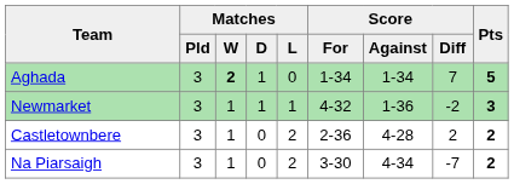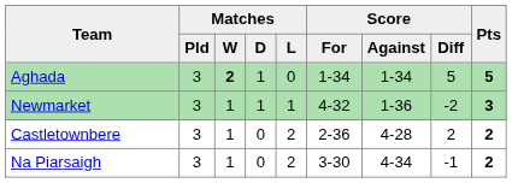 <table style=border-collapse:collapse border=1 cellspacing=0 cellpadding=5>
 <tr align=center bgcolor=#efefef>
 <th rowspan=2 width=165>Team</th>
 <th colspan=4>Matches</th>
 <th colspan=3>Score</th>
 <th rowspan=2width=20>Pts</th>
 </tr>
 <tr align=center bgcolor=#efefef>
 <th width=20>Pld</th>
 <th width=20>W</th>
 <th width=20>D</th>
 <th width=20>L</th>
 <th width=45>For</th>
 <th width=45>Against</th>
 <th width=30>Diff</th>
 </tr>
 <tr align=center style="background:#ACE1AF;">
 <td style="text-align:left;"><a href='#'>Aghada</a></td>
 <td>3</td>
 <td><strong>2</strong></td>
 <td>1</td>
 <td>0</td>
 <td>1-34</td>
 <td>1-34</td>
-<td>7</td>
+<td>5</td>
 <td><strong>5</strong></td>
 </tr>
 <tr align=center  style="background:#ACE1AF;">
 <td style="text-align:left;"><a href='#'>Newmarket</a></td>
 <td>3</td>
 <td>1</td>
 <td>1</td>
 <td>1</td>
 <td>4-32</td>
 <td>1-36</td>
 <td>-2</td>
 <td><strong>3</strong></td>
 </tr>
 <tr align=center>
 <td style="text-align:left;"><a href='#'>Castletownbere</a></td>
 <td>3</td>
 <td>1</td>
 <td>0</td>
 <td>2</td>
 <td>2-36</td>
 <td>4-28</td>
 <td>2</td>
 <td><strong>2</strong></td>
 </tr>
 <tr align=center>
 <td style="text-align:left;"><a href='#'>Na Piarsaigh</a></td>
 <td>3</td>
 <td>1</td>
 <td>0</td>
 <td>2</td>
 <td>3-30</td>
 <td>4-34</td>
-<td>-7</td>
+<td>-1</td>
 <td><strong>2</strong></td>
 </tr>
 </table>
